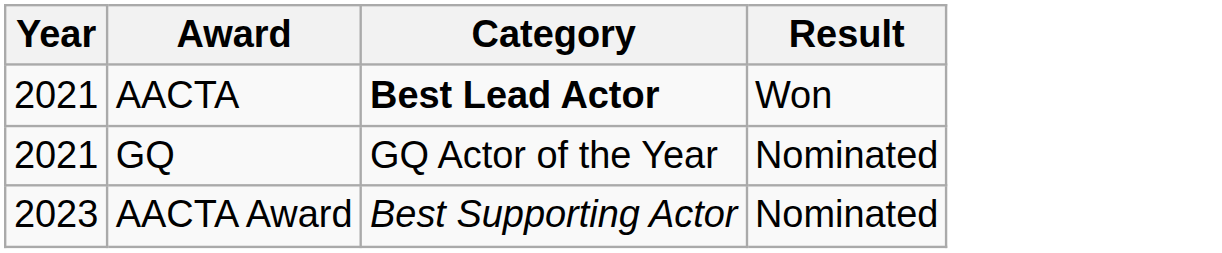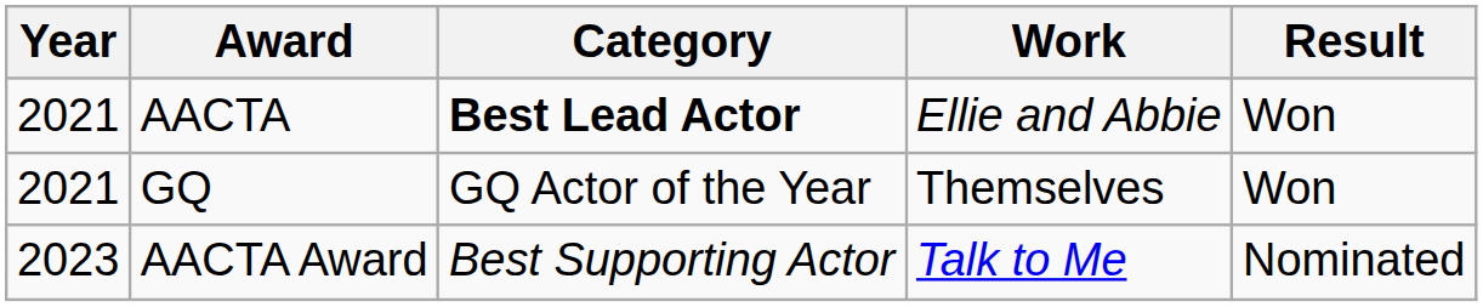 <table class="wikitable">
 <tr>
 <th>Year</th>
 <th>Award</th>
 <th>Category</th>
+<th>Work</th>
 <th>Result</th>
 </tr>
 <tr>
 <td>2021</td>
 <td>AACTA</td>
 <td><strong>Best Lead Actor</strong></td>
+<td><em>Ellie and Abbie</em></td>
 <td>Won </td>
 </tr>
 <tr>
 <td>2021</td>
 <td>GQ</td>
 <td>GQ Actor of the Year</td>
-<td>Nominated </td>
+<td>Themselves</td>
+<td>Won </td>
 </tr>
 <tr>
 <td>2023</td>
 <td>AACTA Award</td>
 <td><em>Best Supporting Actor</em></td>
+<td><em><a href='#'>Talk to Me</a></em></td>
 <td>Nominated </td>
 </tr>
 </table>
